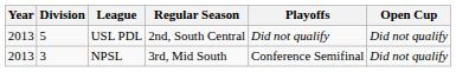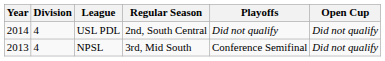 <table class="wikitable">
 <tr>
 <th>Year</th>
 <th>Division</th>
 <th>League</th>
 <th>Regular Season</th>
 <th>Playoffs</th>
 <th>Open Cup</th>
 </tr>
 <tr>
-<td>2013</td>
-<td>5</td>
+<td>2014</td>
+<td>4</td>
 <td>USL PDL</td>
 <td>2nd, South Central</td>
 <td><em>Did not qualify</em></td>
 <td><em>Did not qualify</em></td>
 </tr>
 <tr>
 <td>2013</td>
-<td>3</td>
+<td>4</td>
 <td>NPSL</td>
 <td>3rd, Mid South</td>
 <td>Conference Semifinal</td>
 <td><em>Did not qualify</em></td>
 </tr>
 </table>
